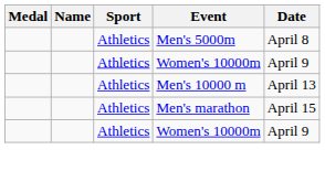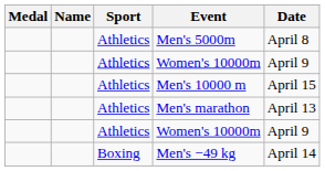 <table class="wikitable sortable">
 <tr>
 <th>Medal</th>
 <th>Name</th>
 <th>Sport</th>
 <th>Event</th>
 <th>Date</th>
 </tr>
 <tr>
 <td></td>
 <td></td>
 <td><a href='#'>Athletics</a></td>
 <td><a href='#'>Men's 5000m</a></td>
 <td>April 8</td>
 </tr>
 <tr>
 <td></td>
 <td></td>
 <td><a href='#'>Athletics</a></td>
 <td><a href='#'>Women's 10000m</a></td>
 <td>April 9</td>
 </tr>
 <tr>
 <td></td>
 <td></td>
 <td><a href='#'>Athletics</a></td>
 <td><a href='#'>Men's 10000 m</a></td>
-<td>April 13</td>
+<td>April 15</td>
 </tr>
 <tr>
 <td></td>
 <td></td>
 <td><a href='#'>Athletics</a></td>
 <td><a href='#'>Men's marathon</a></td>
-<td>April 15</td>
+<td>April 13</td>
 </tr>
 <tr>
 <td></td>
 <td></td>
 <td><a href='#'>Athletics</a></td>
 <td><a href='#'>Women's 10000m</a></td>
 <td>April 9</td>
 </tr>
+<tr>
+<td></td>
+<td></td>
+<td><a href='#'>Boxing</a></td>
+<td><a href='#'>Men's −49 kg</a></td>
+<td>April 14</td>
+</tr>
 </table>
